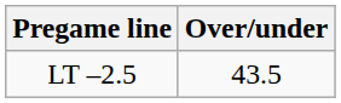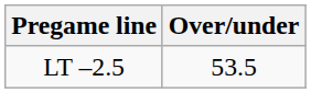 <table class="wikitable">
 <tr align="center">
 <th style=>Pregame line</th>
 <th style=>Over/under</th>
 </tr>
 <tr align="center">
 <td>LT –2.5</td>
-<td>43.5</td>
+<td>53.5</td>
 </tr>
 </table>
